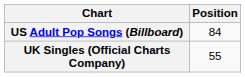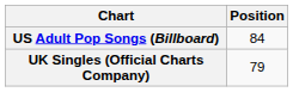 <table class="wikitable sortable plainrowheaders">
 <tr>
 <th scope="col" width=250>Chart</th>
 <th>Position</th>
 </tr>
 <tr>
 <th scope="row">US <a href='#'>Adult Pop Songs</a> (<em>Billboard</em>)</th>
 <td style="text-align:center;">84</td>
 </tr>
 <tr>
 <th scope="row">UK Singles (Official Charts Company)</th>
-<td align="center">55</td>
+<td align="center">79</td>
 </tr>
 </table>
